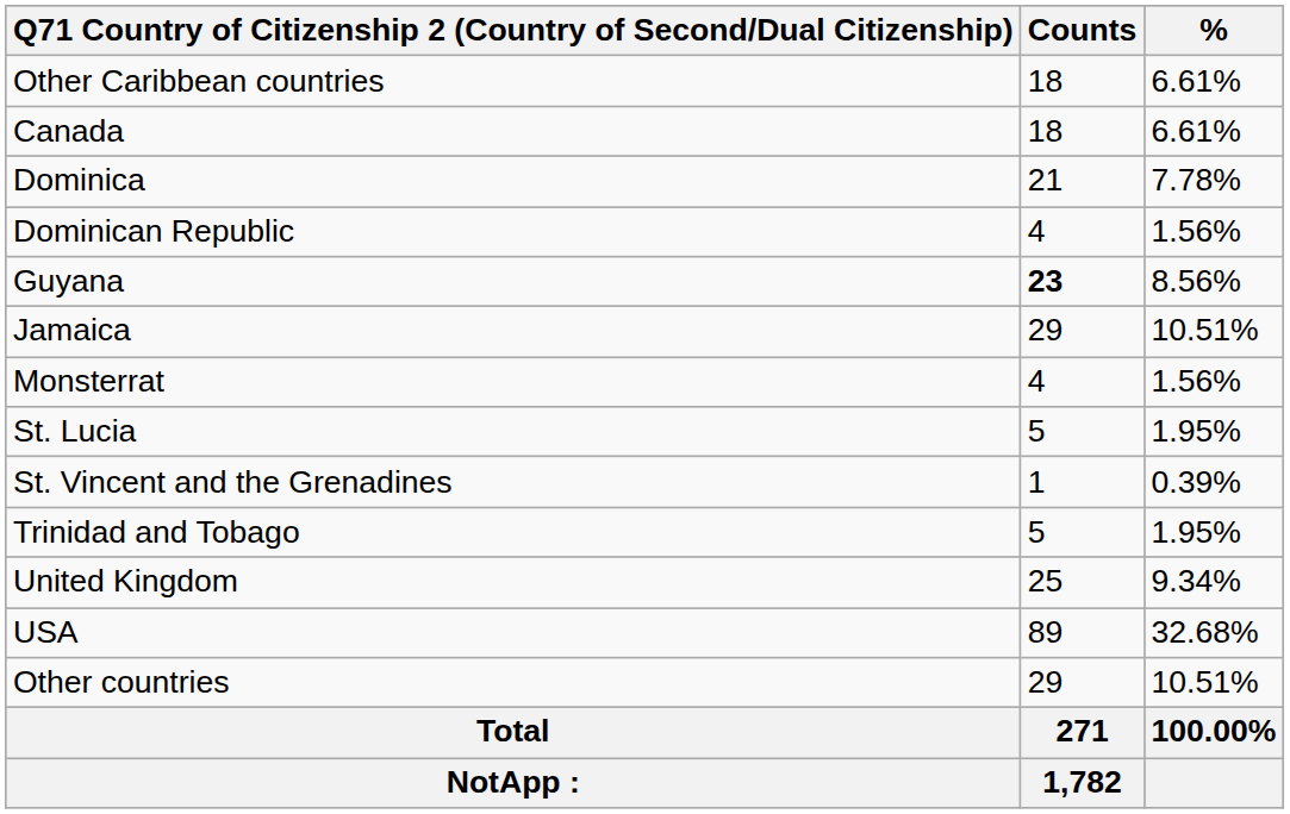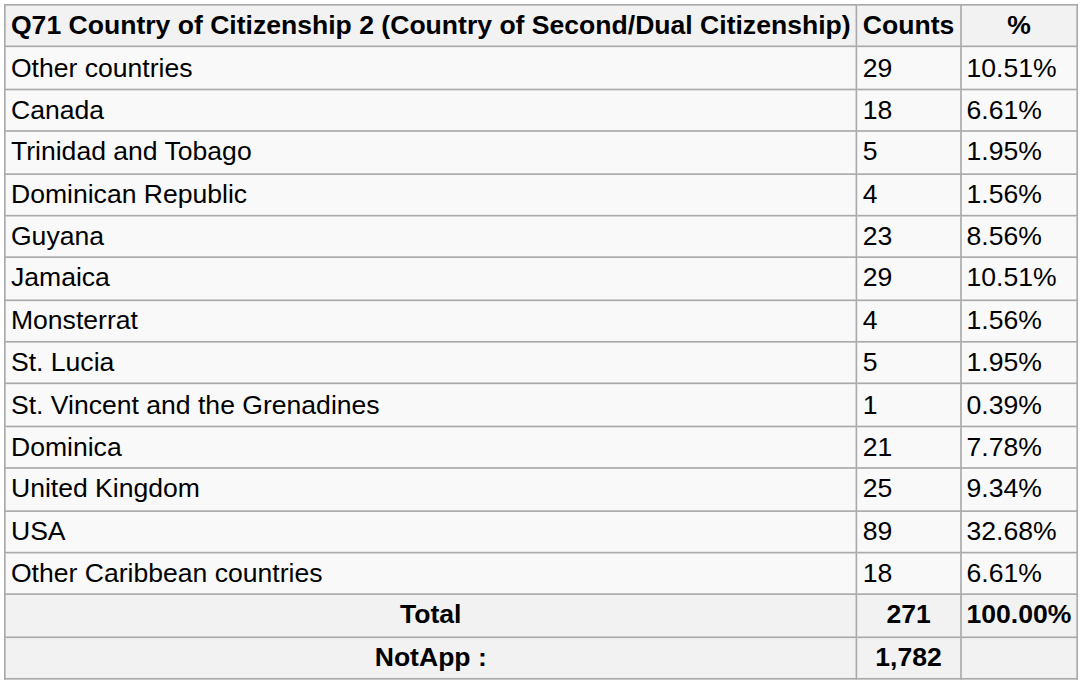 <table class="wikitable sortable">
 <tr>
 <th>Q71 Country of Citizenship 2 (Country of Second/Dual Citizenship)</th>
 <th>Counts</th>
 <th>%</th>
 </tr>
 <tr>
-<td>Other Caribbean countries</td>
-<td>18</td>
-<td>6.61%</td>
+<td>Other countries</td>
+<td>29</td>
+<td>10.51%</td>
 </tr>
 <tr>
 <td>Canada</td>
 <td>18</td>
 <td>6.61%</td>
 </tr>
 <tr>
-<td>Dominica</td>
-<td>21</td>
-<td>7.78%</td>
+<td>Trinidad and Tobago</td>
+<td>5</td>
+<td>1.95%</td>
 </tr>
 <tr>
 <td>Dominican Republic</td>
 <td>4</td>
 <td>1.56%</td>
 </tr>
 <tr>
 <td>Guyana</td>
-<td><strong>23</strong></td>
+<td>23</td>
 <td>8.56%</td>
 </tr>
 <tr>
 <td>Jamaica</td>
 <td>29</td>
 <td>10.51%</td>
 </tr>
 <tr>
 <td>Monsterrat</td>
 <td>4</td>
 <td>1.56%</td>
 </tr>
 <tr>
 <td>St. Lucia</td>
 <td>5</td>
 <td>1.95%</td>
 </tr>
 <tr>
 <td>St. Vincent and the Grenadines</td>
 <td>1</td>
 <td>0.39%</td>
 </tr>
 <tr>
-<td>Trinidad and Tobago</td>
-<td>5</td>
-<td>1.95%</td>
+<td>Dominica</td>
+<td>21</td>
+<td>7.78%</td>
 </tr>
 <tr>
 <td>United Kingdom</td>
 <td>25</td>
 <td>9.34%</td>
 </tr>
 <tr>
 <td>USA</td>
 <td>89</td>
 <td>32.68%</td>
 </tr>
 <tr>
-<td>Other countries</td>
-<td>29</td>
-<td>10.51%</td>
+<td>Other Caribbean countries</td>
+<td>18</td>
+<td>6.61%</td>
 </tr>
 <tr>
 <th>Total</th>
 <th>271</th>
 <th>100.00%</th>
 </tr>
 <tr>
 <th>NotApp :</th>
 <th>1,782</th>
 <th></th>
 </tr>
 </table>
